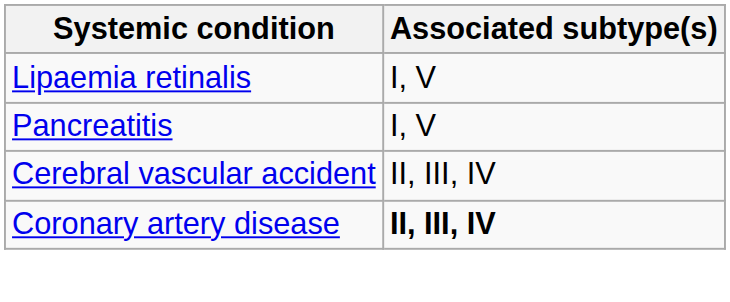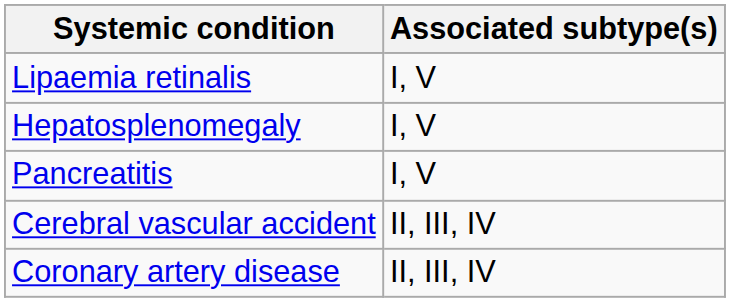 <table class="wikitable">
 <tr>
 <th>Systemic condition</th>
 <th>Associated subtype(s)</th>
 </tr>
 <tr>
 <td><a href='#'>Lipaemia retinalis</a></td>
+<td>I, V</td>
+</tr>
+<tr>
+<td><a href='#'>Hepatosplenomegaly</a></td>
 <td>I, V</td>
 </tr>
 <tr>
 <td><a href='#'>Pancreatitis</a></td>
 <td>I, V</td>
 </tr>
 <tr>
 <td><a href='#'>Cerebral vascular accident</a></td>
 <td>II, III, IV</td>
 </tr>
 <tr>
 <td><a href='#'>Coronary artery disease</a></td>
-<td><strong>II, III, IV</strong></td>
+<td>II, III, IV</td>
 </tr>
 </table>
